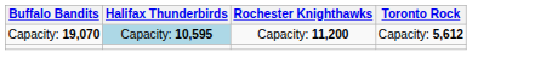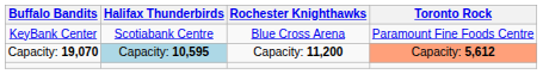 <table class="wikitable" style="text-align:center">
 <tr>
 <th><a href='#'>Buffalo Bandits</a></th>
 <th><a href='#'>Halifax Thunderbirds</a></th>
 <th><a href='#'>Rochester Knighthawks</a></th>
 <th><a href='#'>Toronto Rock</a></th>
 </tr>
 <tr>
+<td><a href='#'>KeyBank Center</a></td>
+<td><a href='#'>Scotiabank Centre</a></td>
+<td><a href='#'>Blue Cross Arena</a></td>
+<td><a href='#'>Paramount Fine Foods Centre</a></td>
+</tr>
+<tr>
 <td>Capacity: <strong>19,070</strong></td>
 <td style="background: lightblue;">Capacity: <strong>10,595</strong></td>
 <td>Capacity: <strong>11,200</strong></td>
-<td>Capacity: <strong>5,612</strong></td>
+<td style="background: lightsalmon;">Capacity: <strong>5,612</strong></td>
 </tr>
 <tr>
 <td></td>
 <td></td>
 <td></td>
 <td></td>
 </tr>
 </table>
